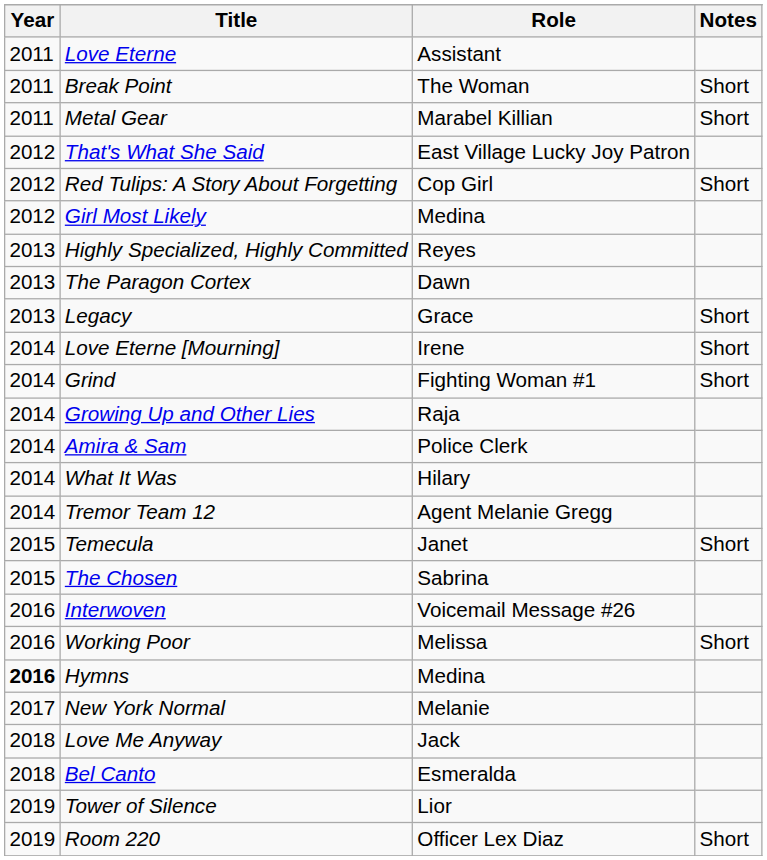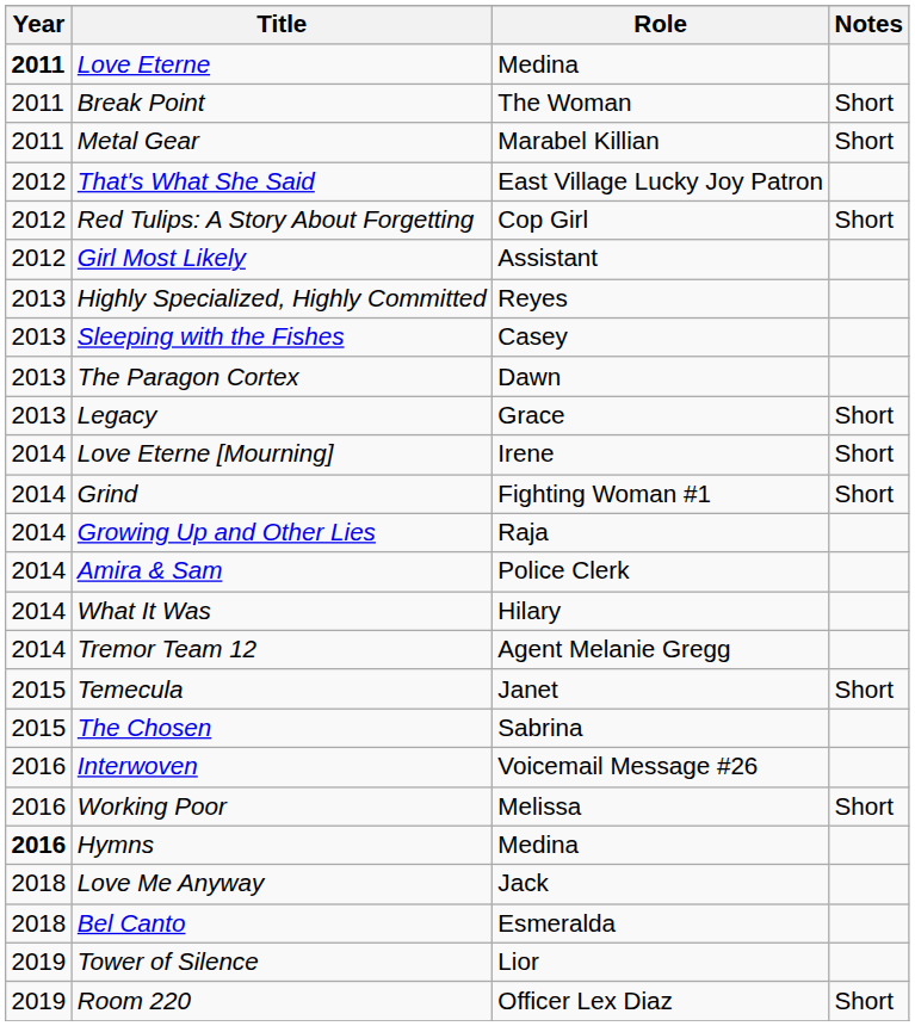 <table class="wikitable sortable">
 <tr>
 </tr>
 <tr>
 <th scope="col">Year</th>
 <th scope="col">Title</th>
 <th scope="col">Role</th>
 <th scope="col" class="unsortable">Notes</th>
 </tr>
 <tr>
-<td>2011</td>
+<td><strong>2011</strong></td>
 <td><em><a href='#'>Love Eterne</a></em></td>
-<td>Assistant</td>
+<td>Medina</td>
 <td></td>
 </tr>
 <tr>
 <td>2011</td>
 <td><em>Break Point</em></td>
 <td>The Woman</td>
 <td>Short</td>
 </tr>
 <tr>
 <td>2011</td>
 <td><em>Metal Gear</em></td>
 <td>Marabel Killian</td>
 <td>Short</td>
 </tr>
 <tr>
 <td>2012</td>
 <td><em><a href='#'>That's What She Said</a></em></td>
 <td>East Village Lucky Joy Patron</td>
 <td></td>
 </tr>
 <tr>
 <td>2012</td>
 <td><em>Red Tulips: A Story About Forgetting</em></td>
 <td>Cop Girl</td>
 <td>Short</td>
 </tr>
 <tr>
 <td>2012</td>
 <td><em><a href='#'>Girl Most Likely</a></em></td>
-<td>Medina</td>
+<td>Assistant</td>
 <td></td>
 </tr>
 <tr>
 <td>2013</td>
 <td><em>Highly Specialized, Highly Committed</em></td>
 <td>Reyes</td>
+<td></td>
+</tr>
+<tr>
+<td>2013</td>
+<td><em><a href='#'>Sleeping with the Fishes</a></em></td>
+<td>Casey</td>
 <td></td>
 </tr>
 <tr>
 <td>2013</td>
 <td><em>The Paragon Cortex</em></td>
 <td>Dawn</td>
 <td></td>
 </tr>
 <tr>
 <td>2013</td>
 <td><em>Legacy</em></td>
 <td>Grace</td>
 <td>Short</td>
 </tr>
 <tr>
 <td>2014</td>
 <td><em>Love Eterne [Mourning]</em></td>
 <td>Irene</td>
 <td>Short</td>
 </tr>
 <tr>
 <td>2014</td>
 <td><em>Grind</em></td>
 <td>Fighting Woman #1</td>
 <td>Short</td>
 </tr>
 <tr>
 <td>2014</td>
 <td><em><a href='#'>Growing Up and Other Lies</a></em></td>
 <td>Raja</td>
 <td></td>
 </tr>
 <tr>
 <td>2014</td>
 <td><em><a href='#'>Amira & Sam</a></em></td>
 <td>Police Clerk</td>
 <td></td>
 </tr>
 <tr>
 <td>2014</td>
 <td><em>What It Was</em></td>
 <td>Hilary</td>
 <td></td>
 </tr>
 <tr>
 <td>2014</td>
 <td><em>Tremor Team 12</em></td>
 <td>Agent Melanie Gregg</td>
 <td></td>
 </tr>
 <tr>
 <td>2015</td>
 <td><em>Temecula</em></td>
 <td>Janet</td>
 <td>Short</td>
 </tr>
 <tr>
 <td>2015</td>
 <td><em><a href='#'>The Chosen</a></em></td>
 <td>Sabrina</td>
 <td></td>
 </tr>
 <tr>
 <td>2016</td>
 <td><em><a href='#'>Interwoven</a></em></td>
 <td>Voicemail Message #26</td>
 <td></td>
 </tr>
 <tr>
 <td>2016</td>
 <td><em>Working Poor</em></td>
 <td>Melissa</td>
 <td>Short</td>
 </tr>
 <tr>
 <td><strong>2016</strong></td>
 <td><em>Hymns</em></td>
 <td>Medina</td>
 <td></td>
 </tr>
 <tr>
-<td>2017</td>
-<td><em>New York Normal</em></td>
-<td>Melanie</td>
-<td></td>
-</tr>
-<tr>
 <td>2018</td>
 <td><em>Love Me Anyway</em></td>
 <td>Jack</td>
 <td></td>
 </tr>
 <tr>
 <td>2018</td>
 <td><em><a href='#'>Bel Canto</a></em></td>
 <td>Esmeralda</td>
 <td></td>
 </tr>
 <tr>
 <td>2019</td>
 <td><em>Tower of Silence</em></td>
 <td>Lior</td>
 <td></td>
 </tr>
 <tr>
 <td>2019</td>
 <td><em>Room 220</em></td>
 <td>Officer Lex Diaz</td>
 <td>Short</td>
 </tr>
 <tr>
 </tr>
 </table>
